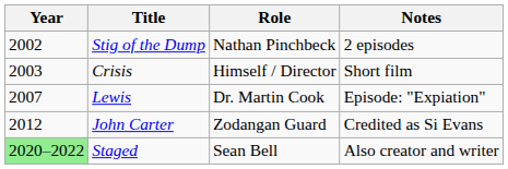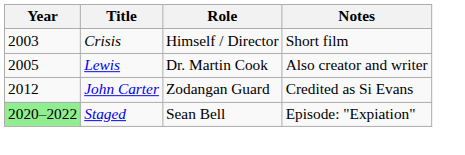 <table class="wikitable">
 <tr>
 <th>Year</th>
 <th>Title</th>
 <th>Role</th>
 <th>Notes</th>
 </tr>
 <tr>
-<td>2002</td>
-<td><em><a href='#'>Stig of the Dump</a></em></td>
-<td>Nathan Pinchbeck</td>
-<td>2 episodes</td>
-</tr>
-<tr>
 <td>2003</td>
 <td><em>Crisis</em></td>
 <td>Himself / Director</td>
 <td>Short film</td>
 </tr>
 <tr>
-<td>2007</td>
+<td>2005</td>
 <td><em><a href='#'>Lewis</a></em></td>
 <td>Dr. Martin Cook</td>
-<td>Episode: "Expiation"</td>
+<td>Also creator and writer</td>
 </tr>
 <tr>
 <td>2012</td>
 <td><em><a href='#'>John Carter</a></em></td>
 <td>Zodangan Guard</td>
 <td>Credited as Si Evans</td>
 </tr>
 <tr>
 <td style="background: lightgreen;">2020–2022</td>
 <td><em><a href='#'>Staged</a></em></td>
 <td>Sean Bell</td>
-<td>Also creator and writer</td>
+<td>Episode: "Expiation"</td>
 </tr>
 </table>
